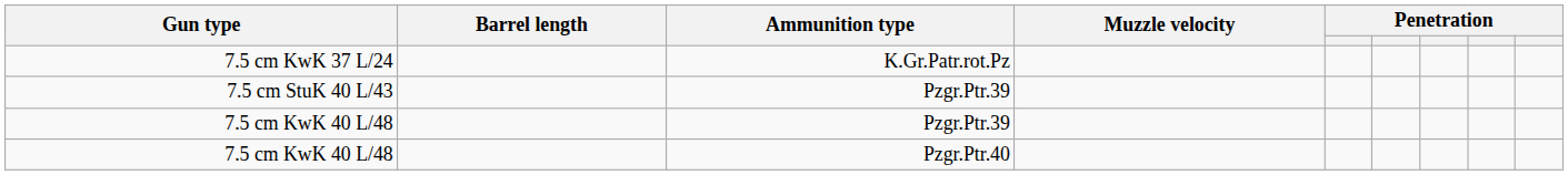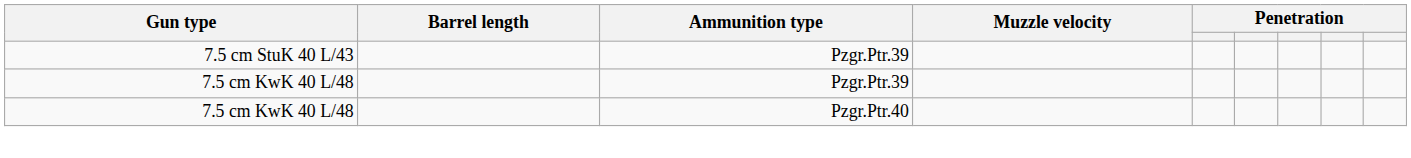 <table class="wikitable" style="text-align:right; width: 100%">
 <tr>
 <th rowspan=2>Gun type</th>
 <th rowspan=2>Barrel length</th>
 <th rowspan=2>Ammunition type</th>
 <th rowspan=2>Muzzle velocity</th>
 <th colspan=5>Penetration</th>
 </tr>
 <tr>
 <th></th>
 <th></th>
 <th></th>
 <th></th>
 <th></th>
-</tr>
-<tr>
-<td>7.5 cm KwK 37 L/24</td>
-<td></td>
-<td>K.Gr.Patr.rot.Pz</td>
-<td></td>
-<td></td>
-<td></td>
-<td></td>
-<td></td>
-<td></td>
 </tr>
 <tr>
 <td>7.5 cm StuK 40 L/43</td>
 <td></td>
 <td>Pzgr.Ptr.39</td>
 <td></td>
 <td></td>
 <td></td>
 <td></td>
 <td></td>
 <td></td>
 </tr>
 <tr>
 <td>7.5 cm KwK 40 L/48</td>
 <td></td>
 <td>Pzgr.Ptr.39</td>
 <td></td>
 <td></td>
 <td></td>
 <td></td>
 <td></td>
 <td></td>
 </tr>
 <tr>
 <td>7.5 cm KwK 40 L/48</td>
 <td></td>
 <td>Pzgr.Ptr.40</td>
 <td></td>
 <td></td>
 <td></td>
 <td></td>
 <td></td>
 <td></td>
 </tr>
 </table>
